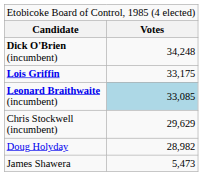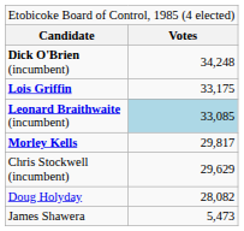 <table class="wikitable">
 <tr>
 <td Colspan="2" align="center">Etobicoke Board of Control, 1985 (4 elected)</td>
 </tr>
 <tr>
 <th bgcolor="#DDDDFF" width="150px">Candidate</th>
 <th bgcolor="#DDDDFF">Votes</th>
 </tr>
 <tr>
 <td><strong>Dick O'Brien</strong> (incumbent)</td>
 <td align=right>34,248</td>
 </tr>
 <tr>
 <td><strong><a href='#'>Lois Griffin</a></strong></td>
 <td align=right>33,175</td>
 </tr>
 <tr>
 <td><strong><a href='#'>Leonard Braithwaite</a></strong> (incumbent)</td>
 <td align=right style="background: lightblue;">33,085</td>
 </tr>
 <tr>
+<td><strong><a href='#'>Morley Kells</a></strong></td>
+<td align=right>29,817</td>
+</tr>
+<tr>
 <td>Chris Stockwell  (incumbent)</td>
 <td align=right>29,629</td>
 </tr>
 <tr>
 <td><a href='#'>Doug Holyday</a></td>
-<td align=right>28,982</td>
+<td align=right>28,082</td>
 </tr>
 <tr>
 <td>James Shawera</td>
 <td align=right>5,473</td>
 </tr>
 </table>
